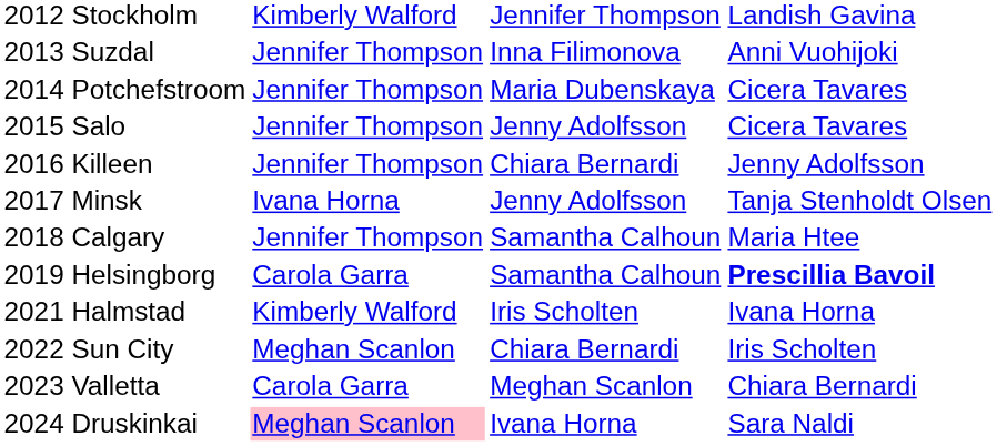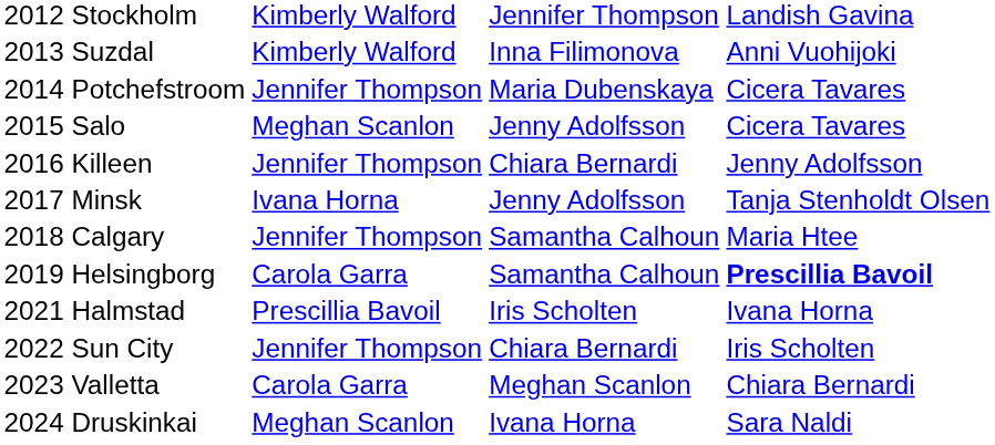 <table>
 <tr>
 <td>2012 Stockholm</td>
 <td> <a href='#'>Kimberly Walford</a></td>
 <td> <a href='#'>Jennifer Thompson</a></td>
 <td> <a href='#'>Landish Gavina</a></td>
 </tr>
 <tr>
 <td>2013 Suzdal</td>
-<td> <a href='#'>Jennifer Thompson</a></td>
+<td> <a href='#'>Kimberly Walford</a></td>
 <td> <a href='#'>Inna Filimonova</a></td>
 <td> <a href='#'>Anni Vuohijoki</a></td>
 </tr>
 <tr>
 <td>2014 Potchefstroom</td>
 <td> <a href='#'>Jennifer Thompson</a></td>
 <td> <a href='#'>Maria Dubenskaya</a></td>
 <td> <a href='#'>Cicera Tavares</a></td>
 </tr>
 <tr>
 <td>2015 Salo</td>
-<td> <a href='#'>Jennifer Thompson</a></td>
+<td> <a href='#'>Meghan Scanlon</a></td>
 <td> <a href='#'>Jenny Adolfsson</a></td>
 <td> <a href='#'>Cicera Tavares</a></td>
 </tr>
 <tr>
 <td>2016 Killeen</td>
 <td> <a href='#'>Jennifer Thompson</a></td>
 <td> <a href='#'>Chiara Bernardi</a></td>
 <td> <a href='#'>Jenny Adolfsson</a></td>
 </tr>
 <tr>
 <td>2017 Minsk</td>
 <td> <a href='#'>Ivana Horna</a></td>
 <td> <a href='#'>Jenny Adolfsson</a></td>
 <td> <a href='#'>Tanja Stenholdt Olsen</a></td>
 </tr>
 <tr>
 <td>2018 Calgary</td>
 <td> <a href='#'>Jennifer Thompson</a></td>
 <td> <a href='#'>Samantha Calhoun</a></td>
 <td> <a href='#'>Maria Htee</a></td>
 </tr>
 <tr>
 <td>2019 Helsingborg</td>
 <td> <a href='#'>Carola Garra</a></td>
 <td> <a href='#'>Samantha Calhoun</a></td>
 <td><strong> <a href='#'>Prescillia Bavoil</a></strong></td>
 </tr>
 <tr>
 <td>2021 Halmstad</td>
-<td> <a href='#'>Kimberly Walford</a></td>
+<td> <a href='#'>Prescillia Bavoil</a></td>
 <td> <a href='#'>Iris Scholten</a></td>
 <td> <a href='#'>Ivana Horna</a></td>
 </tr>
 <tr>
 <td>2022 Sun City</td>
-<td> <a href='#'>Meghan Scanlon</a></td>
+<td> <a href='#'>Jennifer Thompson</a></td>
 <td> <a href='#'>Chiara Bernardi</a></td>
 <td> <a href='#'>Iris Scholten</a></td>
 </tr>
 <tr>
 <td>2023 Valletta</td>
 <td> <a href='#'>Carola Garra</a></td>
 <td> <a href='#'>Meghan Scanlon</a></td>
 <td> <a href='#'>Chiara Bernardi</a></td>
 </tr>
 <tr>
 <td>2024 Druskinkai</td>
-<td style="background: pink;"> <a href='#'>Meghan Scanlon</a></td>
+<td> <a href='#'>Meghan Scanlon</a></td>
 <td> <a href='#'>Ivana Horna</a></td>
 <td> <a href='#'>Sara Naldi</a></td>
 </tr>
 </table>
